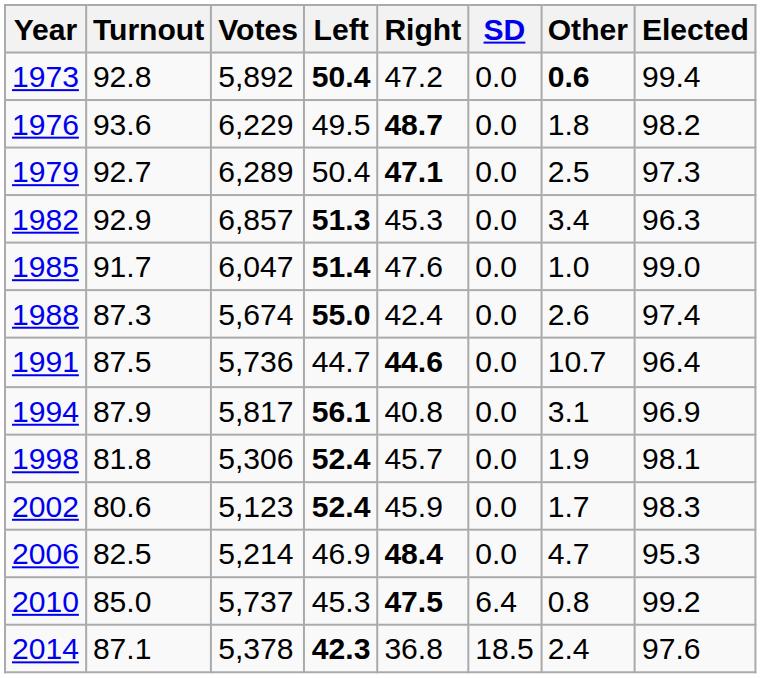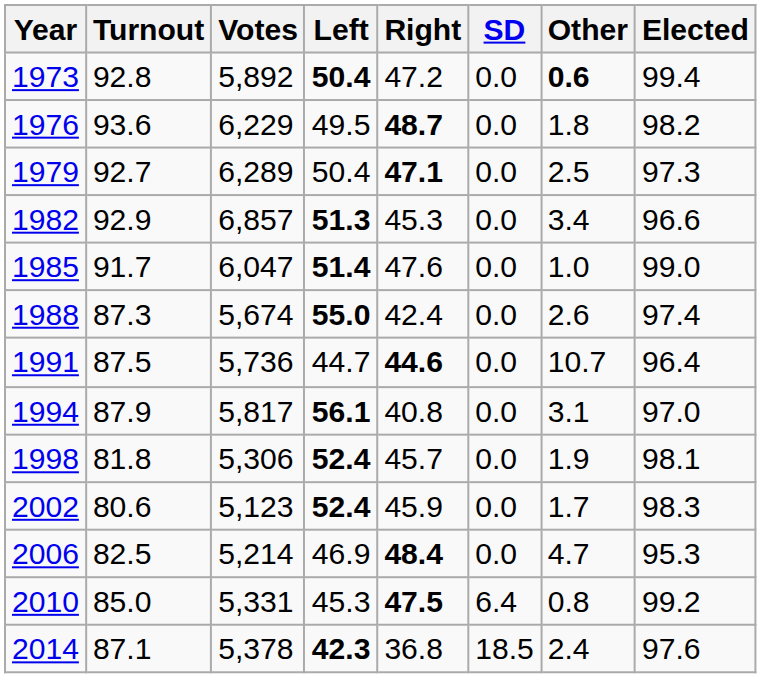 <table class="wikitable sortable" style="font-size: 95%;">
 <tr>
 <th>Year</th>
 <th>Turnout</th>
 <th>Votes</th>
 <th>Left</th>
 <th>Right</th>
 <th><a href='#'>SD</a></th>
 <th>Other</th>
 <th>Elected</th>
 </tr>
 <tr>
 <td><a href='#'>1973</a></td>
 <td>92.8</td>
 <td>5,892</td>
 <td><strong>50.4</strong></td>
 <td>47.2</td>
 <td>0.0</td>
 <td><strong>0.6</strong></td>
 <td>99.4</td>
 </tr>
 <tr>
 <td><a href='#'>1976</a></td>
 <td>93.6</td>
 <td>6,229</td>
 <td>49.5</td>
 <td><strong>48.7</strong></td>
 <td>0.0</td>
 <td>1.8</td>
 <td>98.2</td>
 </tr>
 <tr>
 <td><a href='#'>1979</a></td>
 <td>92.7</td>
 <td>6,289</td>
 <td>50.4</td>
 <td><strong>47.1</strong></td>
 <td>0.0</td>
 <td>2.5</td>
 <td>97.3</td>
 </tr>
 <tr>
 <td><a href='#'>1982</a></td>
 <td>92.9</td>
 <td>6,857</td>
 <td><strong>51.3</strong></td>
 <td>45.3</td>
 <td>0.0</td>
 <td>3.4</td>
-<td>96.3</td>
+<td>96.6</td>
 </tr>
 <tr>
 <td><a href='#'>1985</a></td>
 <td>91.7</td>
 <td>6,047</td>
 <td><strong>51.4</strong></td>
 <td>47.6</td>
 <td>0.0</td>
 <td>1.0</td>
 <td>99.0</td>
 </tr>
 <tr>
 <td><a href='#'>1988</a></td>
 <td>87.3</td>
 <td>5,674</td>
 <td><strong>55.0</strong></td>
 <td>42.4</td>
 <td>0.0</td>
 <td>2.6</td>
 <td>97.4</td>
 </tr>
 <tr>
 <td><a href='#'>1991</a></td>
 <td>87.5</td>
 <td>5,736</td>
 <td>44.7</td>
 <td><strong>44.6</strong></td>
 <td>0.0</td>
 <td>10.7</td>
 <td>96.4</td>
 </tr>
 <tr>
 <td><a href='#'>1994</a></td>
 <td>87.9</td>
 <td>5,817</td>
 <td><strong>56.1</strong></td>
 <td>40.8</td>
 <td>0.0</td>
 <td>3.1</td>
-<td>96.9</td>
+<td>97.0</td>
 </tr>
 <tr>
 <td><a href='#'>1998</a></td>
 <td>81.8</td>
 <td>5,306</td>
 <td><strong>52.4</strong></td>
 <td>45.7</td>
 <td>0.0</td>
 <td>1.9</td>
 <td>98.1</td>
 </tr>
 <tr>
 <td><a href='#'>2002</a></td>
 <td>80.6</td>
 <td>5,123</td>
 <td><strong>52.4</strong></td>
 <td>45.9</td>
 <td>0.0</td>
 <td>1.7</td>
 <td>98.3</td>
 </tr>
 <tr>
 <td><a href='#'>2006</a></td>
 <td>82.5</td>
 <td>5,214</td>
 <td>46.9</td>
 <td><strong>48.4</strong></td>
 <td>0.0</td>
 <td>4.7</td>
 <td>95.3</td>
 </tr>
 <tr>
 <td><a href='#'>2010</a></td>
 <td>85.0</td>
-<td>5,737</td>
+<td>5,331</td>
 <td>45.3</td>
 <td><strong>47.5</strong></td>
 <td>6.4</td>
 <td>0.8</td>
 <td>99.2</td>
 </tr>
 <tr>
 <td><a href='#'>2014</a></td>
 <td>87.1</td>
 <td>5,378</td>
 <td><strong>42.3</strong></td>
 <td>36.8</td>
 <td>18.5</td>
 <td>2.4</td>
 <td>97.6</td>
 </tr>
 </table>
